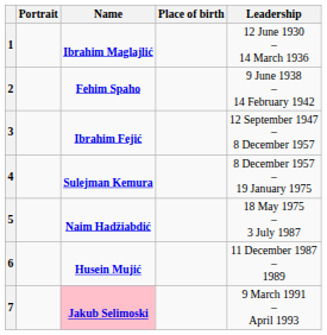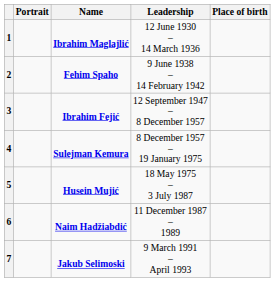 <table class="wikitable" style="text-align:center">
 <tr>
 <th style="width:1;"></th>
 <th style="width:5;">Portrait</th>
 <th style="width:5;">Name</th>
+<th style="width:5;">Leadership</th>
 <th style="width:5;">Place of birth</th>
-<th style="width:5;">Leadership</th>
 </tr>
 <tr>
 <th>1</th>
 <td></td>
 <td><br><strong><a href='#'>Ibrahim Maglajlić</a></strong><br></td>
+<td>12 June 1930<br>–<br>14 March 1936<br></td>
 <td></td>
-<td>12 June 1930<br>–<br>14 March 1936<br></td>
 </tr>
 <tr>
 <th>2</th>
 <td></td>
 <td><strong><a href='#'>Fehim Spaho</a></strong><br></td>
+<td>9 June 1938<br>–<br>14 February 1942<br></td>
 <td></td>
-<td>9 June 1938<br>–<br>14 February 1942<br></td>
 </tr>
 <tr>
 <th>3</th>
 <td></td>
 <td><br><strong><a href='#'>Ibrahim Fejić</a></strong><br></td>
+<td>12 September 1947<br>–<br>8 December 1957<br></td>
 <td></td>
-<td>12 September 1947<br>–<br>8 December 1957<br></td>
 </tr>
 <tr>
 <th>4</th>
 <td></td>
 <td><br><strong><a href='#'>Sulejman Kemura</a></strong><br></td>
+<td>8 December 1957<br>–<br>19 January 1975<br></td>
 <td></td>
-<td>8 December 1957<br>–<br>19 January 1975<br></td>
 </tr>
 <tr>
 <th>5</th>
 <td></td>
-<td><br><strong><a href='#'>Naim Hadžiabdić</a></strong><br></td>
+<td><br><strong><a href='#'>Husein Mujić</a></strong><br></td>
+<td>18 May 1975<br>–<br>3 July 1987<br></td>
 <td></td>
-<td>18 May 1975<br>–<br>3 July 1987<br></td>
 </tr>
 <tr>
 <th>6</th>
 <td></td>
-<td><br><strong><a href='#'>Husein Mujić</a></strong><br></td>
+<td><br><strong><a href='#'>Naim Hadžiabdić</a></strong><br></td>
+<td>11 December 1987<br>–<br>1989</td>
 <td></td>
-<td>11 December 1987<br>–<br>1989</td>
 </tr>
 <tr>
 <th>7</th>
 <td></td>
-<td style="background: pink;"><br><strong><a href='#'>Jakub Selimoski</a></strong><br></td>
+<td><br><strong><a href='#'>Jakub Selimoski</a></strong><br></td>
+<td>9 March 1991<br>–<br>April 1993</td>
 <td></td>
-<td>9 March 1991<br>–<br>April 1993</td>
 </tr>
 </table>
